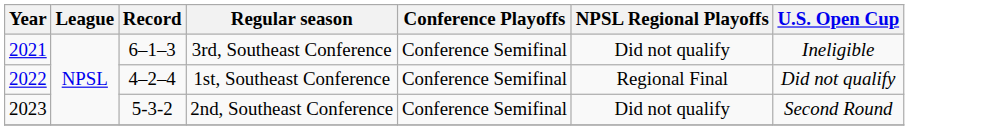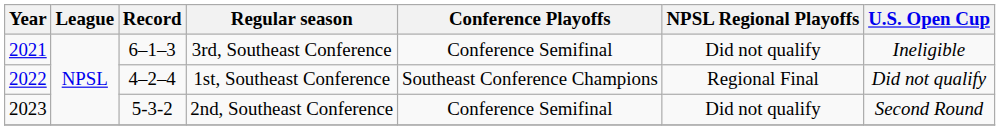 <table class="wikitable" style="text-align:center">
 <tr>
 <th>Year</th>
 <th>League</th>
 <th>Record</th>
 <th>Regular season</th>
 <th>Conference Playoffs</th>
 <th>NPSL Regional Playoffs</th>
 <th><a href='#'>U.S. Open Cup</a></th>
 </tr>
 <tr>
 <td><a href='#'>2021</a></td>
 <td rowspan="3"><a href='#'>NPSL</a></td>
 <td>6–1–3</td>
 <td>3rd, Southeast Conference</td>
 <td>Conference Semifinal</td>
 <td>Did not qualify</td>
 <td><em>Ineligible</em></td>
 </tr>
 <tr>
 <td><a href='#'>2022</a></td>
 <td>4–2–4</td>
 <td>1st, Southeast Conference</td>
-<td>Conference Semifinal</td>
+<td>Southeast Conference Champions</td>
 <td>Regional Final</td>
 <td><em>Did not qualify</em></td>
 </tr>
 <tr>
 <td>2023</td>
 <td>5-3-2</td>
 <td>2nd, Southeast Conference</td>
 <td>Conference Semifinal</td>
 <td>Did not qualify</td>
 <td><em>Second Round</em></td>
 </tr>
 <tr>
 </tr>
 </table>
